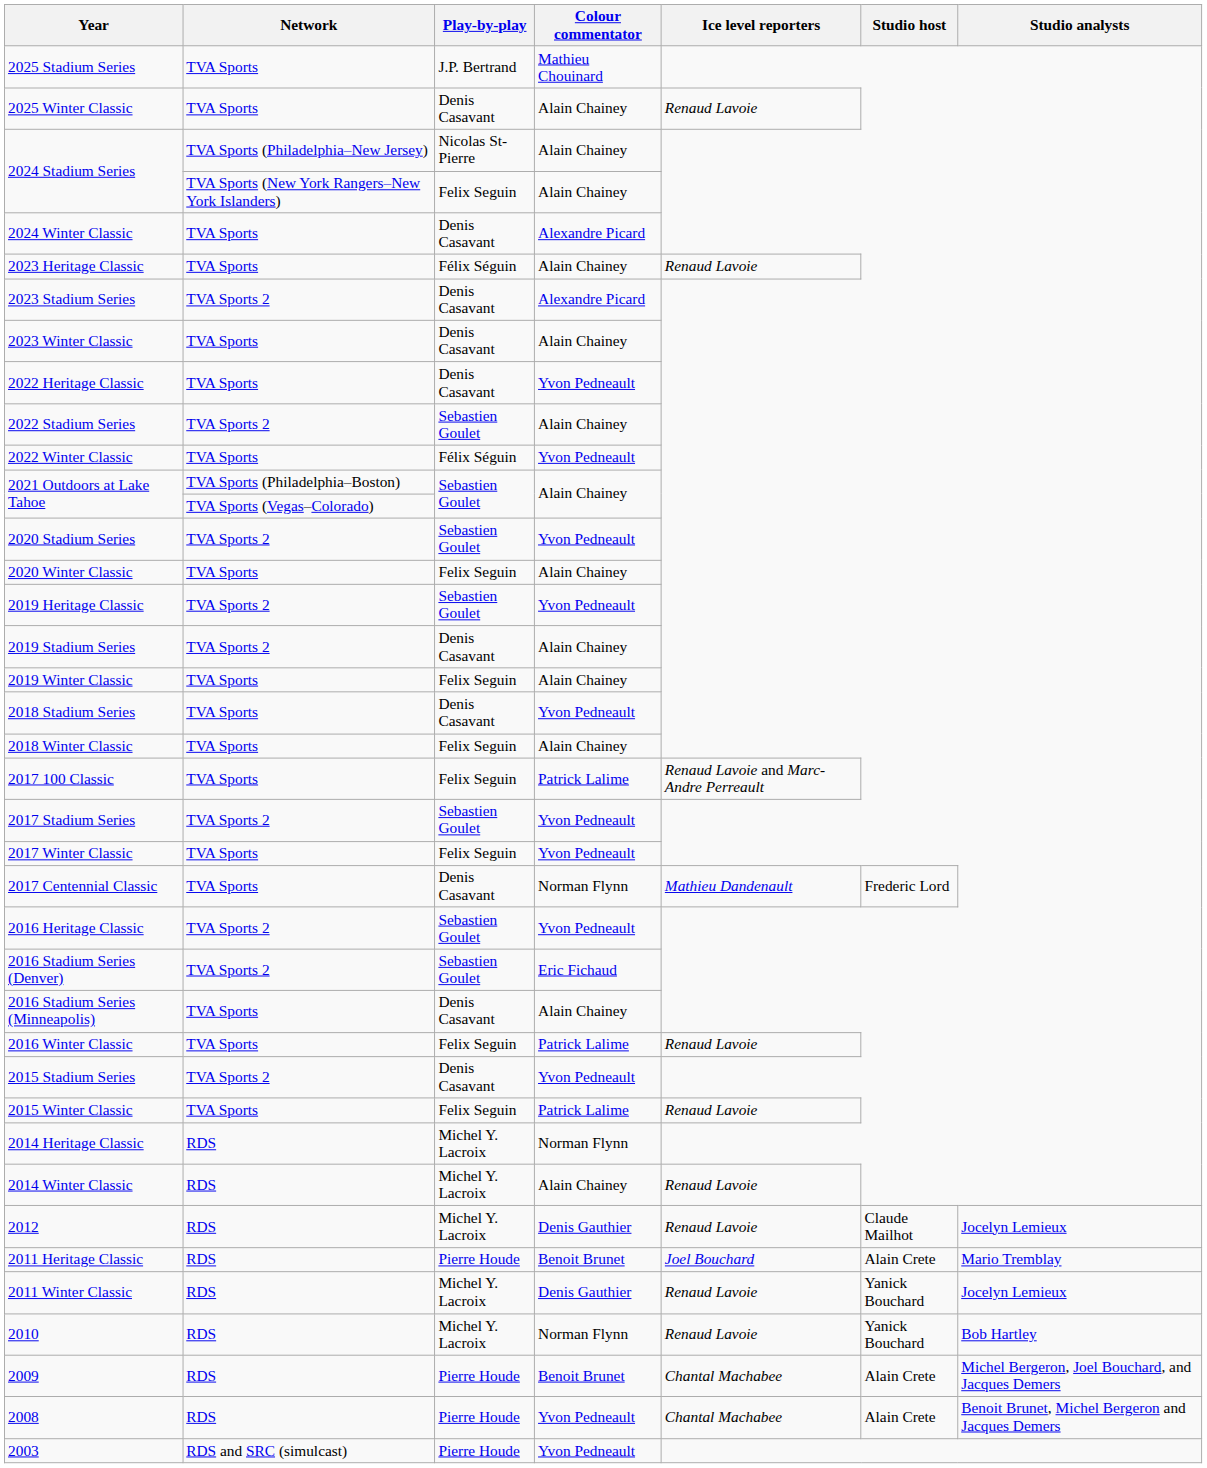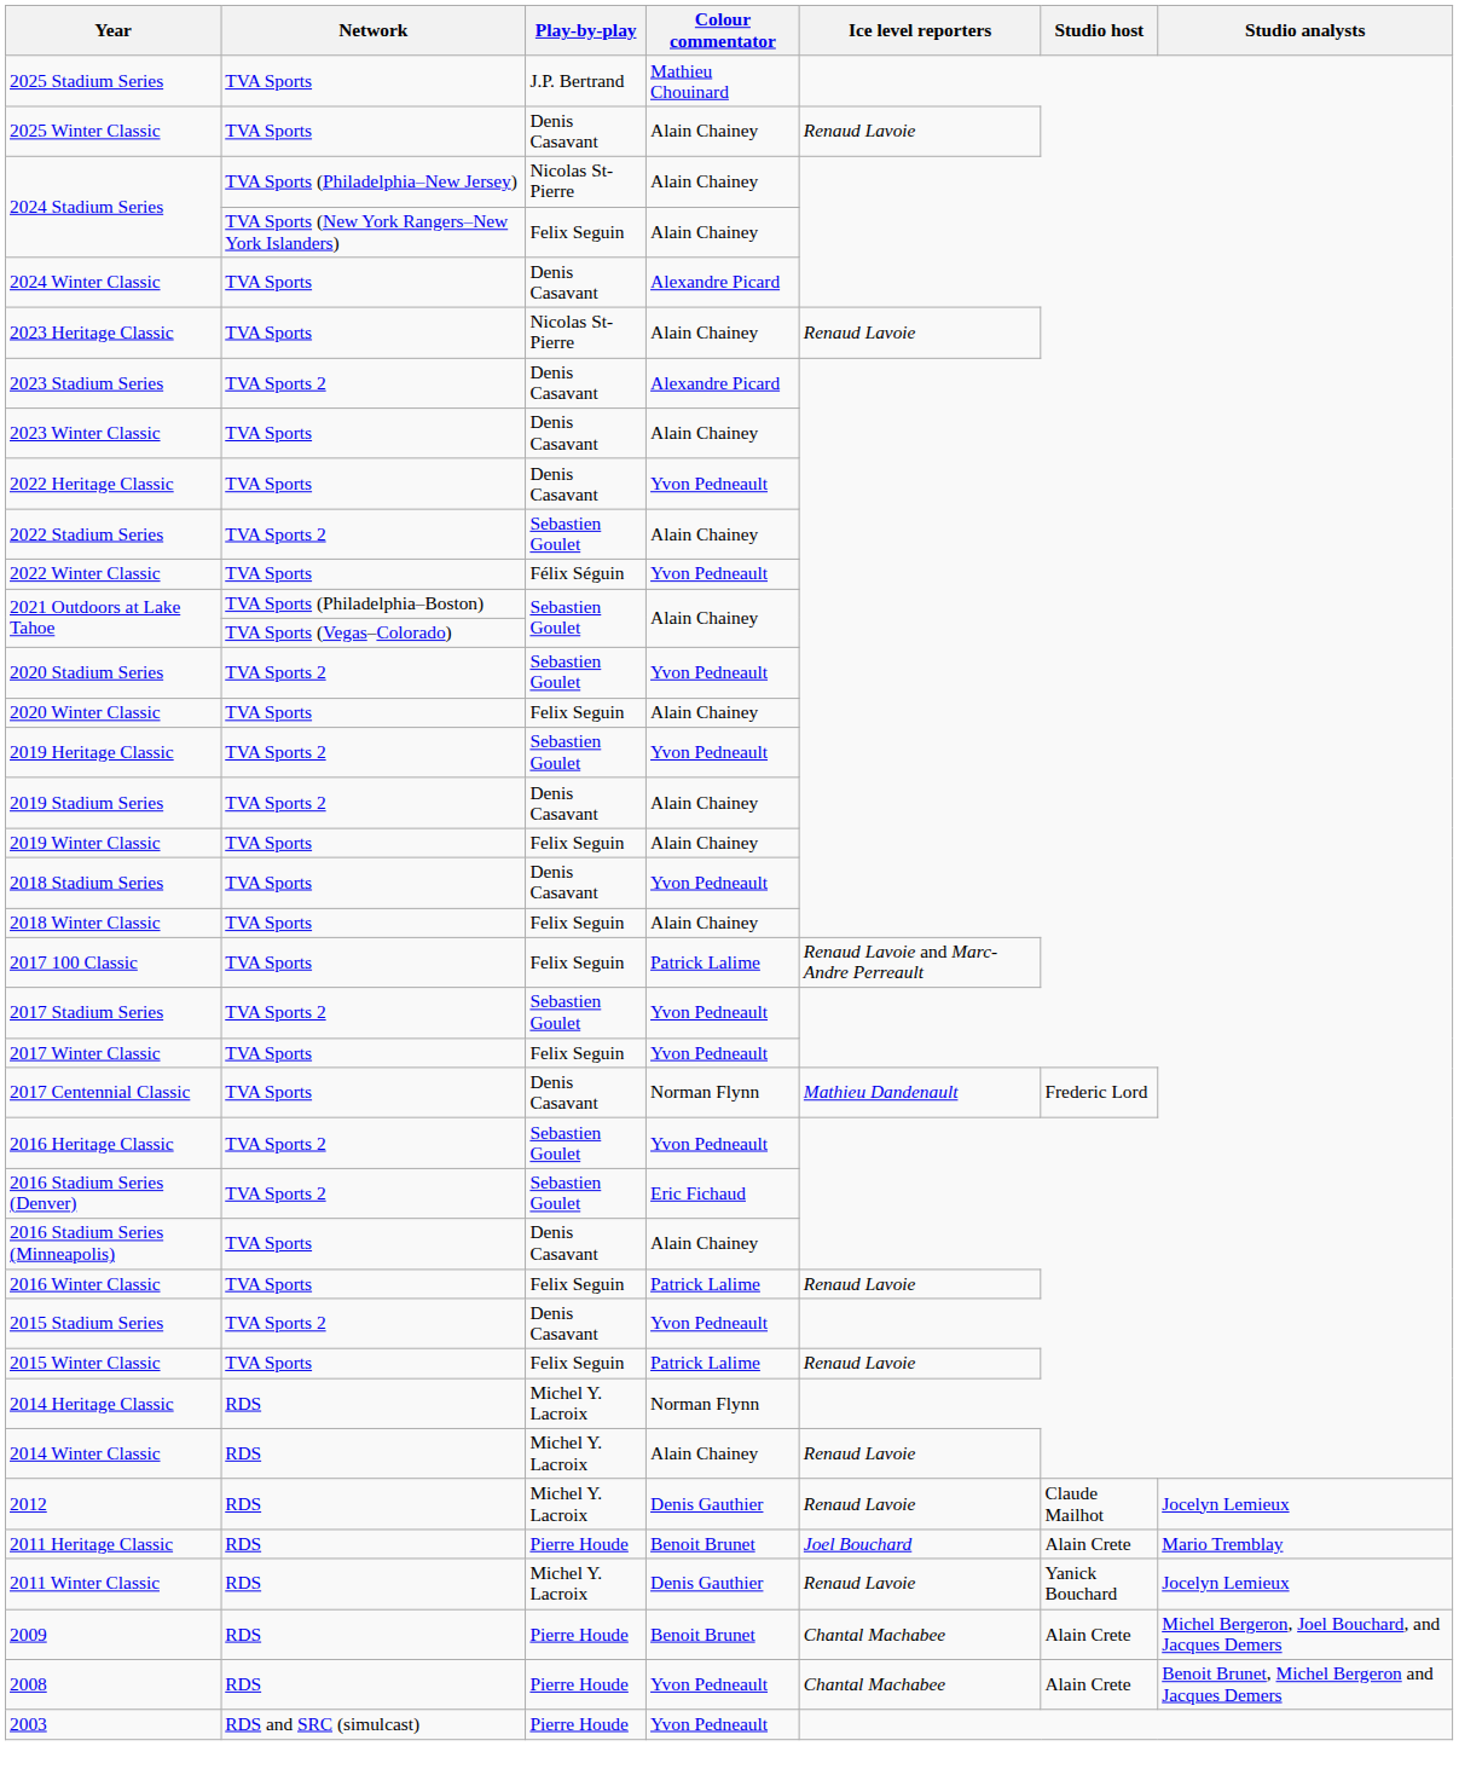 <table class="wikitable">
 <tr>
 <th>Year</th>
 <th>Network</th>
 <th><a href='#'>Play-by-play</a></th>
 <th><a href='#'>Colour commentator</a></th>
 <th>Ice level reporters</th>
 <th>Studio host</th>
 <th>Studio analysts</th>
 </tr>
 <tr>
 <td><a href='#'>2025 Stadium Series</a></td>
 <td><a href='#'>TVA Sports</a></td>
 <td>J.P. Bertrand</td>
 <td><a href='#'>Mathieu Chouinard</a></td>
 </tr>
 <tr>
 <td><a href='#'>2025 Winter Classic</a></td>
 <td><a href='#'>TVA Sports</a></td>
 <td>Denis Casavant</td>
 <td>Alain Chainey</td>
 <td><em>Renaud Lavoie</em></td>
 </tr>
 <tr>
 <td rowspan="2"><a href='#'>2024 Stadium Series</a></td>
 <td><a href='#'>TVA Sports</a> (<a href='#'>Philadelphia–New Jersey</a>)</td>
 <td>Nicolas St-Pierre</td>
 <td>Alain Chainey</td>
 </tr>
 <tr>
 <td><a href='#'>TVA Sports</a> (<a href='#'>New York Rangers–New York Islanders</a>)</td>
 <td>Felix Seguin</td>
 <td>Alain Chainey</td>
 </tr>
 <tr>
 <td><a href='#'>2024 Winter Classic</a></td>
 <td><a href='#'>TVA Sports</a></td>
 <td>Denis Casavant</td>
 <td><a href='#'>Alexandre Picard</a></td>
 </tr>
 <tr>
 <td><a href='#'>2023 Heritage Classic</a></td>
 <td><a href='#'>TVA Sports</a></td>
-<td>Félix Séguin</td>
+<td>Nicolas St-Pierre</td>
 <td>Alain Chainey</td>
 <td><em>Renaud Lavoie</em></td>
 </tr>
 <tr>
 <td><a href='#'>2023 Stadium Series</a></td>
 <td><a href='#'>TVA Sports 2</a></td>
 <td>Denis Casavant</td>
 <td><a href='#'>Alexandre Picard</a></td>
 </tr>
 <tr>
 <td><a href='#'>2023 Winter Classic</a></td>
 <td><a href='#'>TVA Sports</a></td>
 <td>Denis Casavant</td>
 <td>Alain Chainey</td>
 </tr>
 <tr>
 <td><a href='#'>2022 Heritage Classic</a></td>
 <td><a href='#'>TVA Sports</a></td>
 <td>Denis Casavant</td>
 <td><a href='#'>Yvon Pedneault</a></td>
 </tr>
 <tr>
 <td><a href='#'>2022 Stadium Series</a></td>
 <td><a href='#'>TVA Sports 2</a></td>
 <td><a href='#'>Sebastien Goulet</a></td>
 <td>Alain Chainey</td>
 </tr>
 <tr>
 <td><a href='#'>2022 Winter Classic</a></td>
 <td><a href='#'>TVA Sports</a></td>
 <td>Félix Séguin</td>
 <td><a href='#'>Yvon Pedneault</a></td>
 </tr>
 <tr>
 <td rowspan="2"><a href='#'>2021 Outdoors at Lake Tahoe</a></td>
 <td><a href='#'>TVA Sports</a> (Philadelphia–Boston)</td>
 <td rowspan="2"><a href='#'>Sebastien Goulet</a></td>
 <td rowspan="2">Alain Chainey</td>
 </tr>
 <tr>
 <td><a href='#'>TVA Sports</a> (<a href='#'>Vegas</a>–<a href='#'>Colorado</a>)</td>
 </tr>
 <tr>
 <td><a href='#'>2020 Stadium Series</a></td>
 <td><a href='#'>TVA Sports 2</a></td>
 <td><a href='#'>Sebastien Goulet</a></td>
 <td><a href='#'>Yvon Pedneault</a></td>
 </tr>
 <tr>
 <td><a href='#'>2020 Winter Classic</a></td>
 <td><a href='#'>TVA Sports</a></td>
 <td>Felix Seguin</td>
 <td>Alain Chainey</td>
 </tr>
 <tr>
 <td><a href='#'>2019 Heritage Classic</a></td>
 <td><a href='#'>TVA Sports 2</a></td>
 <td><a href='#'>Sebastien Goulet</a></td>
 <td><a href='#'>Yvon Pedneault</a></td>
 </tr>
 <tr>
 <td><a href='#'>2019 Stadium Series</a></td>
 <td><a href='#'>TVA Sports 2</a></td>
 <td>Denis Casavant</td>
 <td>Alain Chainey</td>
 </tr>
 <tr>
 <td><a href='#'>2019 Winter Classic</a></td>
 <td><a href='#'>TVA Sports</a></td>
 <td>Felix Seguin</td>
 <td>Alain Chainey</td>
 </tr>
 <tr>
 <td><a href='#'>2018 Stadium Series</a></td>
 <td><a href='#'>TVA Sports</a></td>
 <td>Denis Casavant</td>
 <td><a href='#'>Yvon Pedneault</a></td>
 </tr>
 <tr>
 <td><a href='#'>2018 Winter Classic</a></td>
 <td><a href='#'>TVA Sports</a></td>
 <td>Felix Seguin</td>
 <td>Alain Chainey</td>
 </tr>
 <tr>
 <td><a href='#'>2017 100 Classic</a></td>
 <td><a href='#'>TVA Sports</a></td>
 <td>Felix Seguin</td>
 <td><a href='#'>Patrick Lalime</a></td>
 <td><em>Renaud Lavoie</em> and <em>Marc-Andre Perreault</em></td>
 </tr>
 <tr>
 <td><a href='#'>2017 Stadium Series</a></td>
 <td><a href='#'>TVA Sports 2</a></td>
 <td><a href='#'>Sebastien Goulet</a></td>
 <td><a href='#'>Yvon Pedneault</a></td>
 </tr>
 <tr>
 <td><a href='#'>2017 Winter Classic</a></td>
 <td><a href='#'>TVA Sports</a></td>
 <td>Felix Seguin</td>
 <td><a href='#'>Yvon Pedneault</a></td>
 </tr>
 <tr>
 <td><a href='#'>2017 Centennial Classic</a></td>
 <td><a href='#'>TVA Sports</a></td>
 <td>Denis Casavant</td>
 <td>Norman Flynn</td>
 <td><em><a href='#'>Mathieu Dandenault</a></em></td>
 <td>Frederic Lord</td>
 </tr>
 <tr>
 <td><a href='#'>2016 Heritage Classic</a></td>
 <td><a href='#'>TVA Sports 2</a></td>
 <td><a href='#'>Sebastien Goulet</a></td>
 <td><a href='#'>Yvon Pedneault</a></td>
 </tr>
 <tr>
 <td><a href='#'>2016 Stadium Series (Denver)</a></td>
 <td><a href='#'>TVA Sports 2</a></td>
 <td><a href='#'>Sebastien Goulet</a></td>
 <td><a href='#'>Eric Fichaud</a></td>
 </tr>
 <tr>
 <td><a href='#'>2016 Stadium Series (Minneapolis)</a></td>
 <td><a href='#'>TVA Sports</a></td>
 <td>Denis Casavant</td>
 <td>Alain Chainey</td>
 </tr>
 <tr>
 <td><a href='#'>2016 Winter Classic</a></td>
 <td><a href='#'>TVA Sports</a></td>
 <td>Felix Seguin</td>
 <td><a href='#'>Patrick Lalime</a></td>
 <td><em>Renaud Lavoie</em></td>
 </tr>
 <tr>
 <td><a href='#'>2015 Stadium Series</a></td>
 <td><a href='#'>TVA Sports 2</a></td>
 <td>Denis Casavant</td>
 <td><a href='#'>Yvon Pedneault</a></td>
 </tr>
 <tr>
 <td><a href='#'>2015 Winter Classic</a></td>
 <td><a href='#'>TVA Sports</a></td>
 <td>Felix Seguin</td>
 <td><a href='#'>Patrick Lalime</a></td>
 <td><em>Renaud Lavoie</em></td>
 </tr>
 <tr>
 <td><a href='#'>2014 Heritage Classic</a></td>
 <td><a href='#'>RDS</a></td>
 <td>Michel Y. Lacroix</td>
 <td>Norman Flynn</td>
 </tr>
 <tr>
 <td><a href='#'>2014 Winter Classic</a></td>
 <td><a href='#'>RDS</a></td>
 <td>Michel Y. Lacroix</td>
 <td>Alain Chainey</td>
 <td><em>Renaud Lavoie</em></td>
 </tr>
 <tr>
 <td><a href='#'>2012</a></td>
 <td><a href='#'>RDS</a></td>
 <td>Michel Y. Lacroix</td>
 <td><a href='#'>Denis Gauthier</a></td>
 <td><em>Renaud Lavoie</em></td>
 <td>Claude Mailhot</td>
 <td><a href='#'>Jocelyn Lemieux</a></td>
 </tr>
 <tr>
 <td><a href='#'>2011 Heritage Classic</a></td>
 <td><a href='#'>RDS</a></td>
 <td><a href='#'>Pierre Houde</a></td>
 <td><a href='#'>Benoit Brunet</a></td>
 <td><em><a href='#'>Joel Bouchard</a></em></td>
 <td>Alain Crete</td>
 <td><a href='#'>Mario Tremblay</a></td>
 </tr>
 <tr>
 <td><a href='#'>2011 Winter Classic</a></td>
 <td><a href='#'>RDS</a></td>
 <td>Michel Y. Lacroix</td>
 <td><a href='#'>Denis Gauthier</a></td>
 <td><em>Renaud Lavoie</em></td>
 <td>Yanick Bouchard</td>
 <td><a href='#'>Jocelyn Lemieux</a></td>
 </tr>
 <tr>
-<td><a href='#'>2010</a></td>
-<td><a href='#'>RDS</a></td>
-<td>Michel Y. Lacroix</td>
-<td>Norman Flynn</td>
-<td><em>Renaud Lavoie</em></td>
-<td>Yanick Bouchard</td>
-<td><a href='#'>Bob Hartley</a></td>
-</tr>
-<tr>
 <td><a href='#'>2009</a></td>
 <td><a href='#'>RDS</a></td>
 <td><a href='#'>Pierre Houde</a></td>
 <td><a href='#'>Benoit Brunet</a></td>
 <td><em>Chantal Machabee</em></td>
 <td>Alain Crete</td>
 <td><a href='#'>Michel Bergeron</a>, <a href='#'>Joel Bouchard</a>, and <a href='#'>Jacques Demers</a></td>
 </tr>
 <tr>
 <td><a href='#'>2008</a></td>
 <td><a href='#'>RDS</a></td>
 <td><a href='#'>Pierre Houde</a></td>
 <td><a href='#'>Yvon Pedneault</a></td>
 <td><em>Chantal Machabee</em></td>
 <td>Alain Crete</td>
 <td><a href='#'>Benoit Brunet</a>, <a href='#'>Michel Bergeron</a> and <a href='#'>Jacques Demers</a></td>
 </tr>
 <tr>
 <td><a href='#'>2003</a></td>
 <td><a href='#'>RDS</a> and <a href='#'>SRC</a> (simulcast)</td>
 <td><a href='#'>Pierre Houde</a></td>
 <td><a href='#'>Yvon Pedneault</a></td>
 </tr>
 </table>
